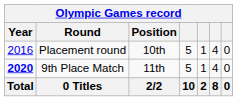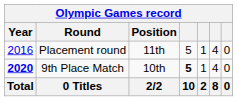 <table class="wikitable" style="text-align: center;">
 <tr>
 <th colspan=7><a href='#'>Olympic Games record</a></th>
 </tr>
 <tr>
 <th>Year</th>
 <th>Round</th>
 <th>Position</th>
 <th></th>
 <th></th>
 <th></th>
 <th></th>
 </tr>
 <tr>
 <td> <a href='#'>2016</a></td>
 <td>Placement round</td>
-<td>10th</td>
+<td>11th</td>
 <td>5</td>
 <td>1</td>
 <td>4</td>
 <td>0</td>
 </tr>
 <tr>
 <td><strong> <a href='#'>2020</a></strong></td>
 <td>9th Place Match</td>
-<td>11th</td>
-<td>5</td>
+<td>10th</td>
+<td><strong>5</strong></td>
 <td>1</td>
 <td>4</td>
 <td>0</td>
 </tr>
 <tr>
 <th>Total</th>
 <th>0 Titles</th>
 <th>2/2</th>
 <th>10</th>
 <th>2</th>
 <th>8</th>
 <th>0</th>
 </tr>
 </table>
